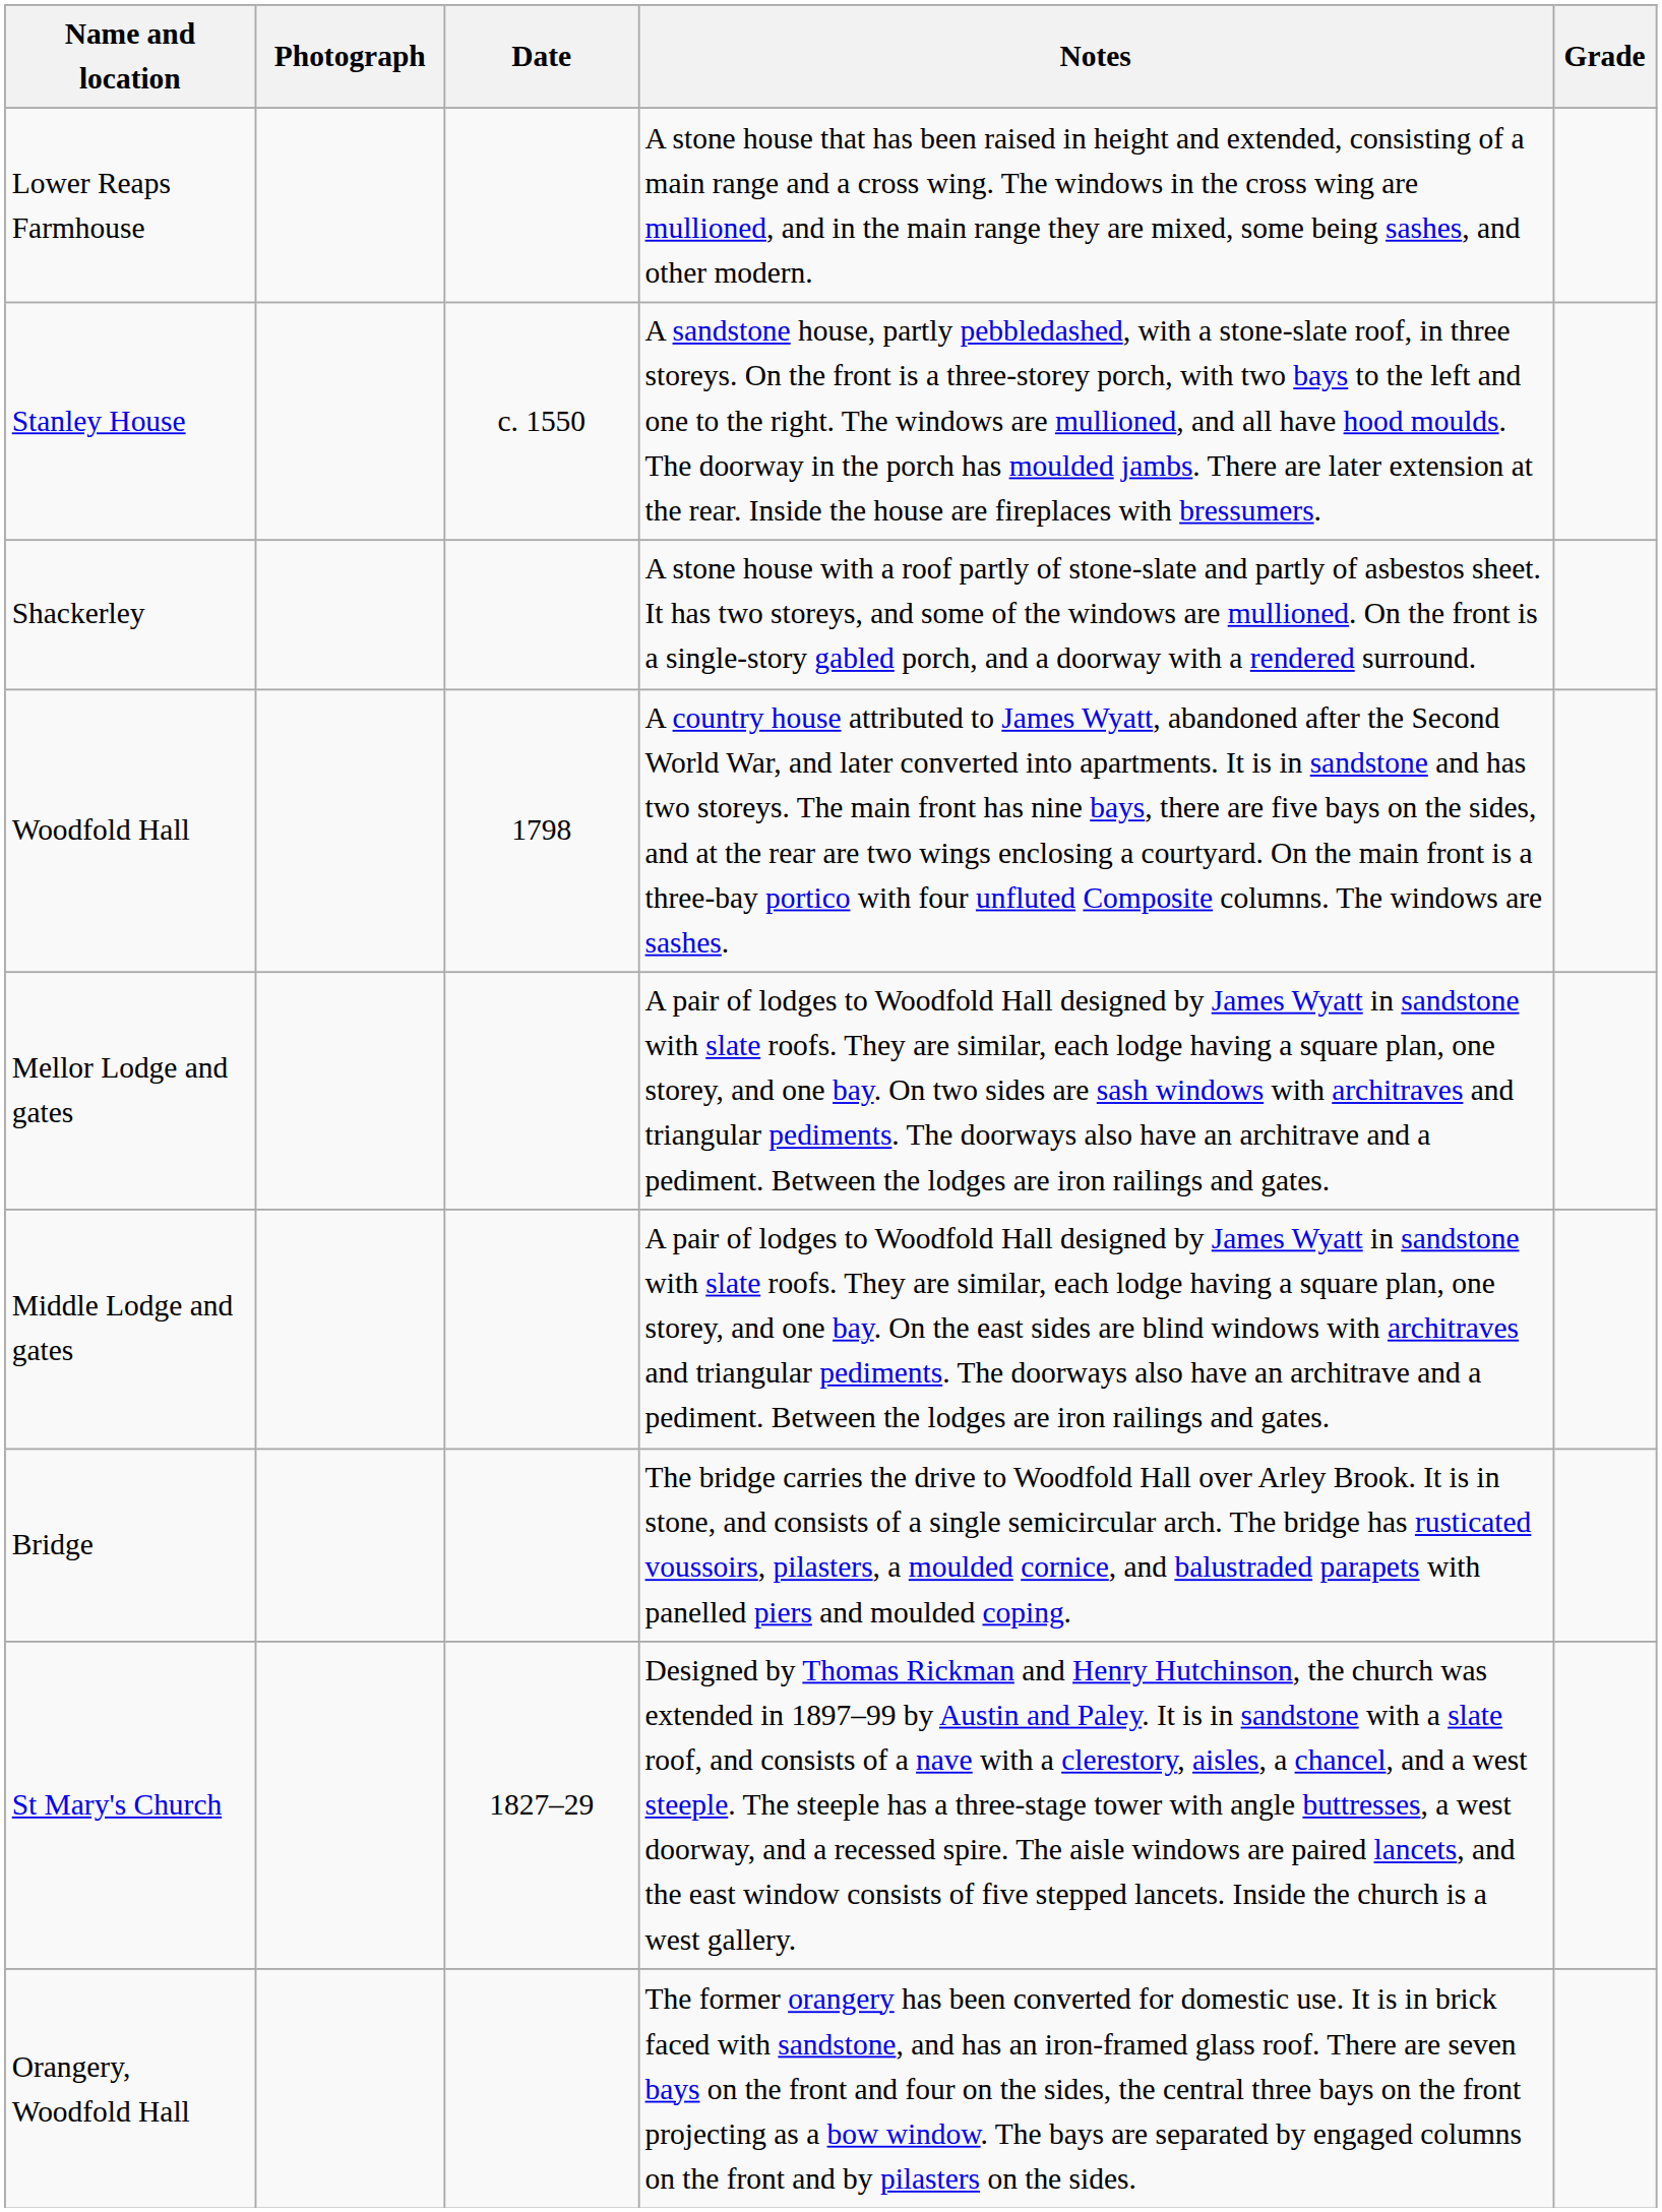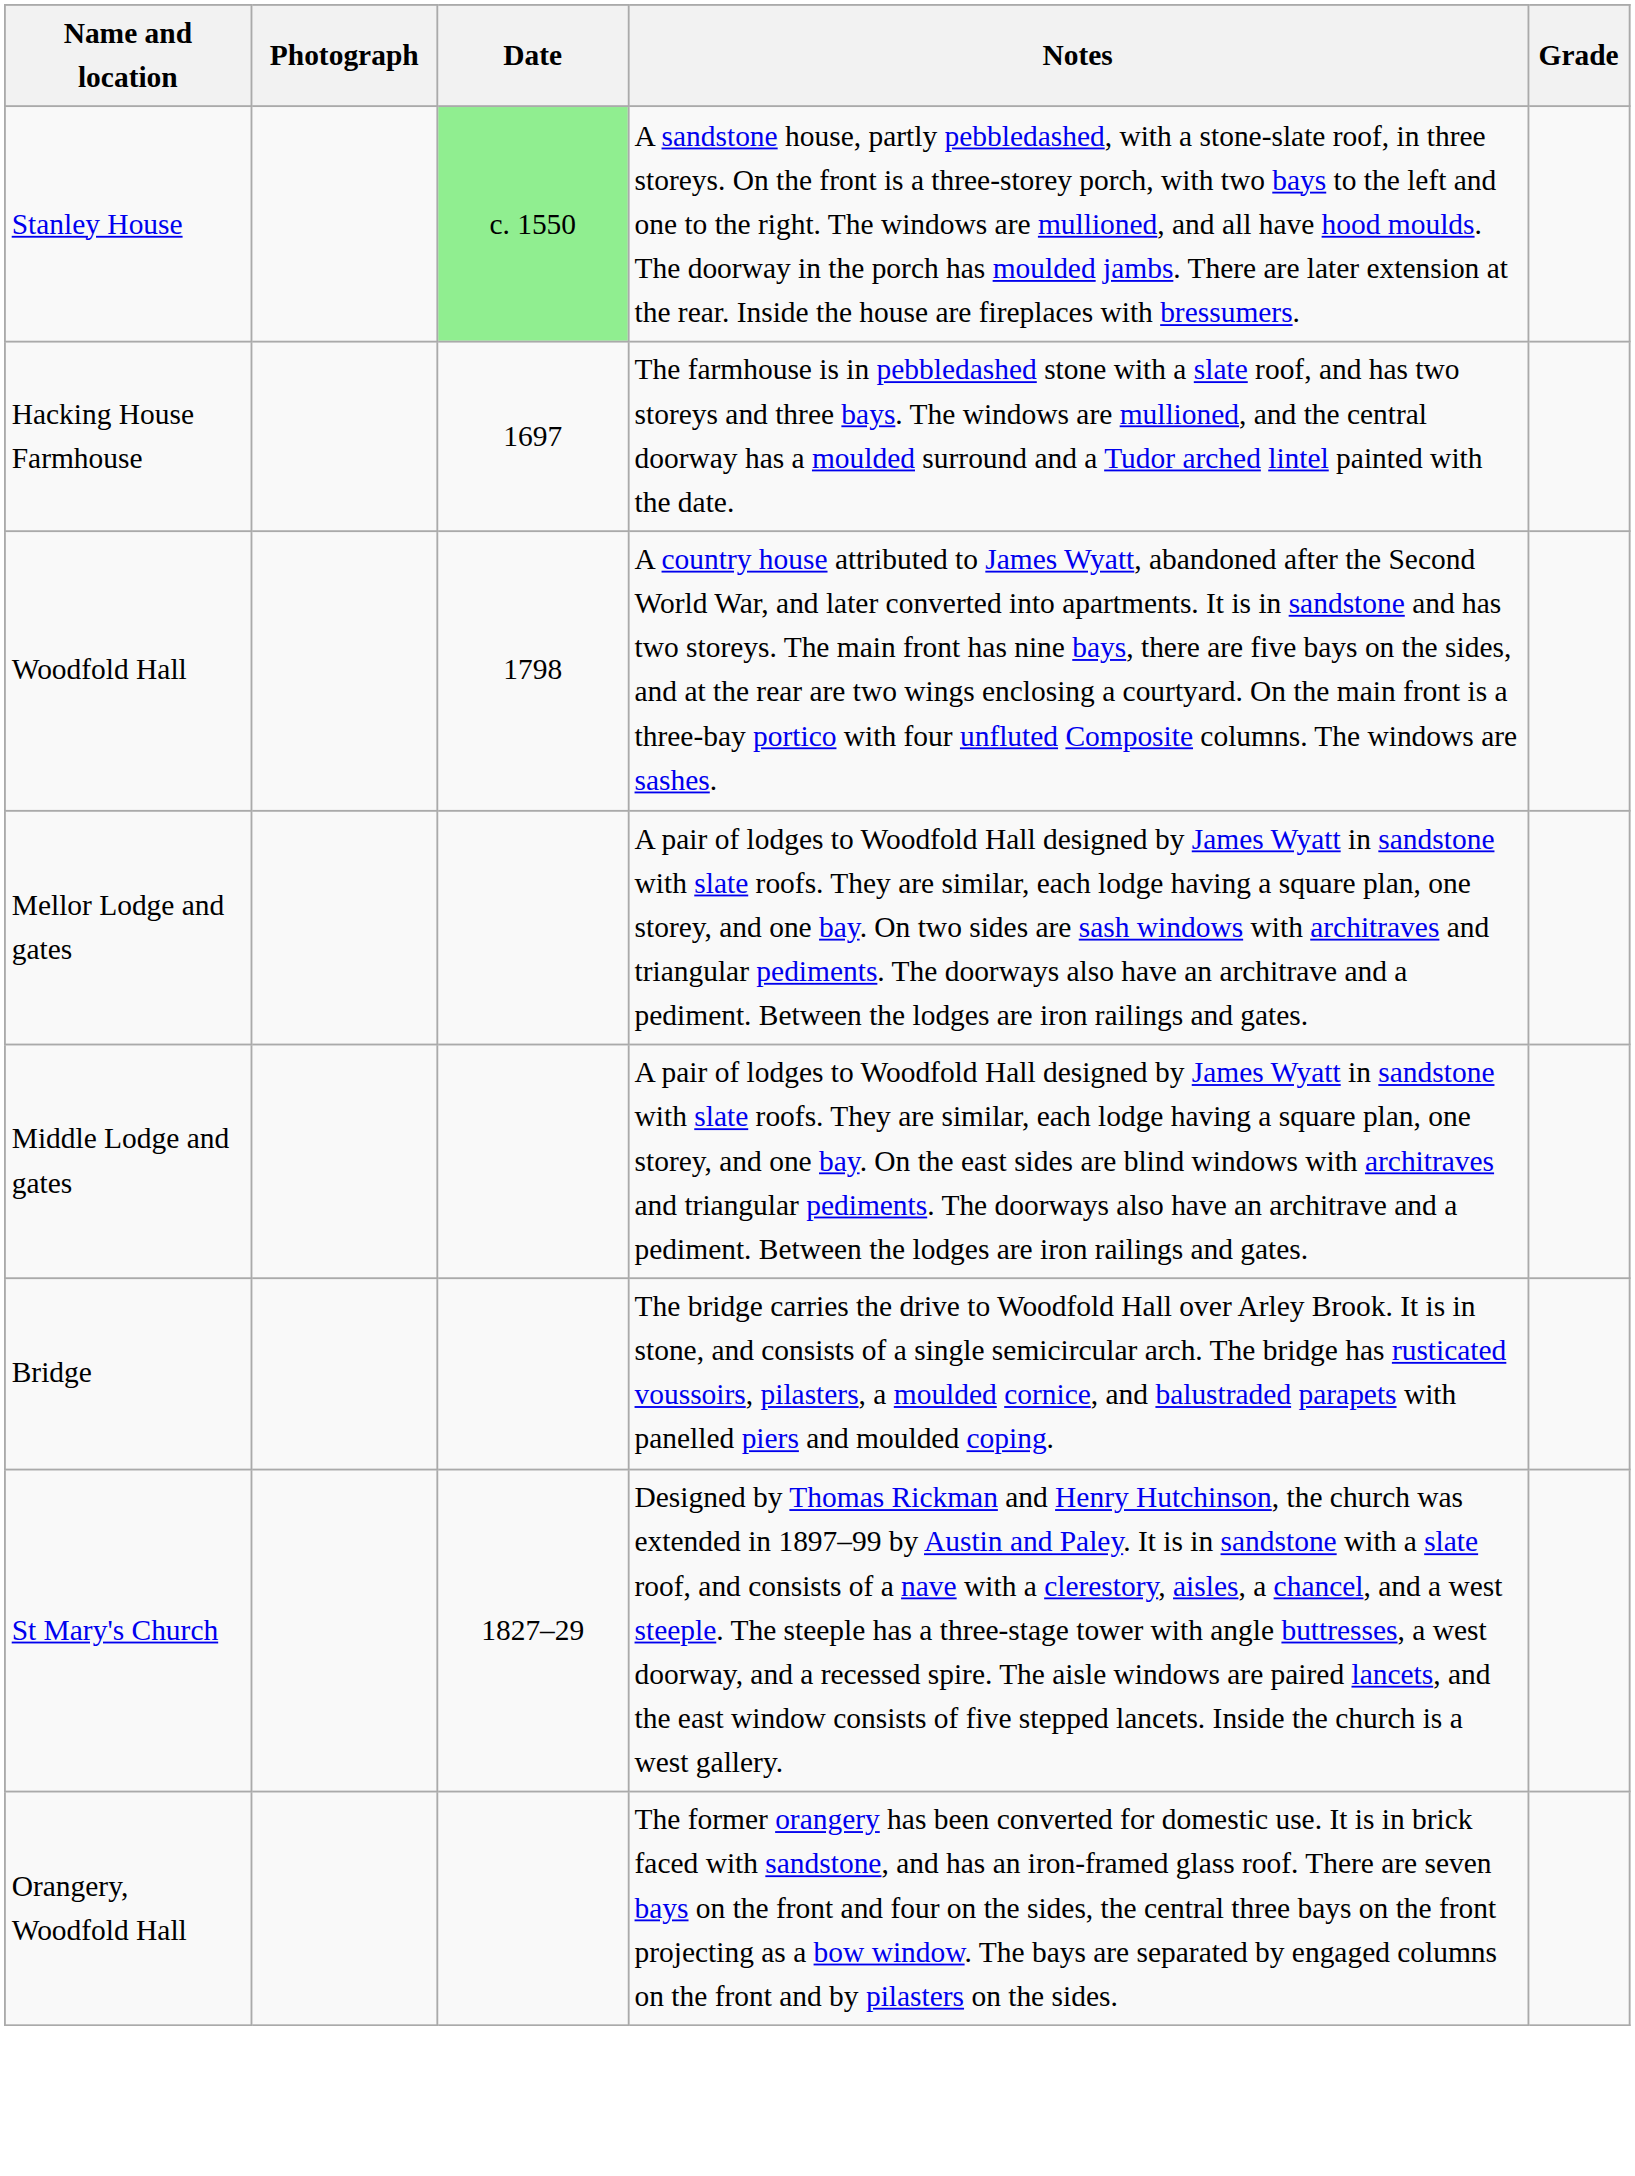 <table class="wikitable sortable plainrowheaders" style="width:100%;border:0px;text-align:left;line-height:150%;">
 <tr>
 <th scope="col"  style="width:150px">Name and location</th>
 <th scope="col"  style="width:100px" class="unsortable">Photograph</th>
 <th scope="col"  style="width:120px">Date</th>
 <th scope="col"  style="width:650px" class="unsortable">Notes</th>
 <th scope="col"  style="width:50px">Grade</th>
 </tr>
 <tr>
-<td>Lower Reaps Farmhouse<br><small></small></td>
-<td></td>
-<td align="center"></td>
-<td>A stone house that has been raised in height and extended, consisting of a main range and a cross wing.  The windows in the cross wing are <a href='#'>mullioned</a>, and in the main range they are mixed, some being <a href='#'>sashes</a>, and other modern.</td>
-<td align="center" ></td>
-</tr>
-<tr>
 <td><a href='#'>Stanley House</a><br><small></small></td>
 <td></td>
-<td align="center">c. 1550</td>
+<td align="center" style="background: lightgreen;">c. 1550</td>
 <td>A <a href='#'>sandstone</a> house, partly <a href='#'>pebbledashed</a>, with a stone-slate roof, in three storeys.  On the front is a three-storey porch, with two <a href='#'>bays</a> to the left and one to the right.  The windows are <a href='#'>mullioned</a>, and all have <a href='#'>hood moulds</a>.  The doorway in the porch has <a href='#'>moulded</a> <a href='#'>jambs</a>.  There are later extension at the rear.  Inside the house are fireplaces with <a href='#'>bressumers</a>.</td>
 <td align="center" ></td>
 </tr>
 <tr>
-<td>Shackerley<br><small></small></td>
+<td>Hacking House Farmhouse<br><small></small></td>
 <td></td>
-<td align="center"></td>
-<td>A stone house with a roof partly of stone-slate and partly of asbestos sheet.  It has two storeys, and some of the windows are <a href='#'>mullioned</a>.  On the front is a single-story <a href='#'>gabled</a> porch, and a doorway with a <a href='#'>rendered</a> surround.</td>
+<td align="center">1697</td>
+<td>The farmhouse is in <a href='#'>pebbledashed</a> stone with a <a href='#'>slate</a> roof, and has two storeys and three <a href='#'>bays</a>.  The windows are <a href='#'>mullioned</a>, and the central doorway has a <a href='#'>moulded</a> surround and a <a href='#'>Tudor arched</a> <a href='#'>lintel</a> painted with the date.</td>
 <td align="center" ></td>
 </tr>
 <tr>
 <td>Woodfold Hall<br><small></small></td>
 <td></td>
 <td align="center">1798</td>
 <td>A <a href='#'>country house</a> attributed to <a href='#'>James Wyatt</a>, abandoned after the Second World War, and later converted into apartments.  It is in <a href='#'>sandstone</a> and has two storeys.  The main front has nine <a href='#'>bays</a>, there are five bays on the sides, and at the rear are two wings enclosing a courtyard.  On the main front is a three-bay <a href='#'>portico</a> with four <a href='#'>unfluted</a> <a href='#'>Composite</a> columns.  The windows are <a href='#'>sashes</a>.</td>
 <td align="center" ></td>
 </tr>
 <tr>
 <td>Mellor Lodge and gates<br><small></small></td>
 <td></td>
 <td align="center"></td>
 <td>A pair of lodges to Woodfold Hall designed by <a href='#'>James Wyatt</a> in <a href='#'>sandstone</a> with <a href='#'>slate</a> roofs.  They are similar, each lodge having a square plan, one storey, and one <a href='#'>bay</a>.  On two sides are <a href='#'>sash windows</a> with <a href='#'>architraves</a> and triangular <a href='#'>pediments</a>.  The doorways also have an architrave and a pediment.  Between the lodges are iron railings and gates.</td>
 <td align="center" ></td>
 </tr>
 <tr>
 <td>Middle Lodge and gates<br><small></small></td>
 <td></td>
 <td align="center"></td>
 <td>A pair of lodges to Woodfold Hall designed by <a href='#'>James Wyatt</a> in <a href='#'>sandstone</a> with <a href='#'>slate</a> roofs.  They are similar, each lodge having a square plan, one storey, and one <a href='#'>bay</a>.  On the east sides are blind windows with <a href='#'>architraves</a> and triangular <a href='#'>pediments</a>.  The doorways also have an architrave and a pediment.  Between the lodges are iron railings and gates.</td>
 <td align="center" ></td>
 </tr>
 <tr>
 <td>Bridge<br><small></small></td>
 <td></td>
 <td align="center"></td>
 <td>The bridge carries the drive to Woodfold Hall over Arley Brook.  It is in stone, and consists of a single semicircular arch.  The bridge has <a href='#'>rusticated</a> <a href='#'>voussoirs</a>, <a href='#'>pilasters</a>, a <a href='#'>moulded</a> <a href='#'>cornice</a>, and <a href='#'>balustraded</a> <a href='#'>parapets</a> with panelled <a href='#'>piers</a> and moulded <a href='#'>coping</a>.</td>
 <td align="center" ></td>
 </tr>
 <tr>
 <td><a href='#'>St Mary's Church</a><br><small></small></td>
 <td></td>
 <td align="center">1827–29</td>
 <td>Designed by <a href='#'>Thomas Rickman</a> and <a href='#'>Henry Hutchinson</a>, the church was extended in 1897–99 by <a href='#'>Austin and Paley</a>.  It is in <a href='#'>sandstone</a> with a <a href='#'>slate</a> roof, and consists of a <a href='#'>nave</a> with a <a href='#'>clerestory</a>, <a href='#'>aisles</a>, a <a href='#'>chancel</a>, and a west <a href='#'>steeple</a>.  The steeple has a three-stage tower with angle <a href='#'>buttresses</a>, a west doorway, and a recessed spire.  The aisle windows are paired <a href='#'>lancets</a>, and the east window consists of five stepped lancets.  Inside the church is a west gallery.</td>
 <td align="center" ></td>
 </tr>
 <tr>
 <td>Orangery, Woodfold Hall<br><small></small></td>
 <td></td>
 <td align="center"></td>
 <td>The former <a href='#'>orangery</a> has been converted for domestic use.  It is in brick faced with <a href='#'>sandstone</a>, and has an iron-framed glass roof.  There are seven <a href='#'>bays</a> on the front and four on the sides, the central three bays on the front projecting as a <a href='#'>bow window</a>.  The bays are separated by engaged columns on the front and by <a href='#'>pilasters</a> on the sides.</td>
 <td align="center" ></td>
 </tr>
 <tr>
 </tr>
 </table>
